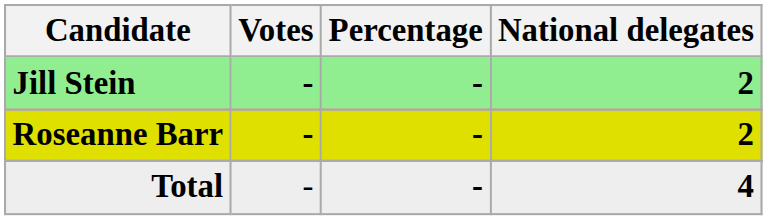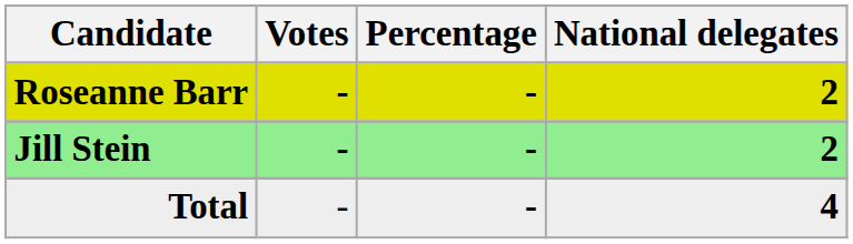 <table class="wikitable" style="text-align:right;">
 <tr>
 <th>Candidate</th>
 <th>Votes</th>
 <th>Percentage</th>
 <th>National delegates</th>
 </tr>
-<tr style="background:lightgreen;">
-<td style="text-align:left;"><strong>Jill Stein</strong></td>
+<tr style="background:#E0E000;">
+<td style="text-align:left;"><strong>Roseanne Barr</strong></td>
 <td><strong>-</strong></td>
 <td><strong>-</strong></td>
 <td><strong>2</strong></td>
 </tr>
 <tr>
 </tr>
-<tr style="background:#E0E000;">
-<td style="text-align:left;"><strong>Roseanne Barr</strong></td>
+<tr style="background:lightgreen;">
+<td style="text-align:left;"><strong>Jill Stein</strong></td>
 <td><strong>-</strong></td>
 <td><strong>-</strong></td>
 <td><strong>2</strong></td>
 </tr>
 <tr>
 </tr>
 <tr style="background:#eee;">
 <td style="margin-right:0.50px"><strong>Total</strong></td>
 <td style="margin-right:0.50px"><em>-</em></td>
 <td style="margin-right:0.50px"><strong>-</strong></td>
 <td style="margin-right:0.50px"><strong>4</strong></td>
 </tr>
 </table>
